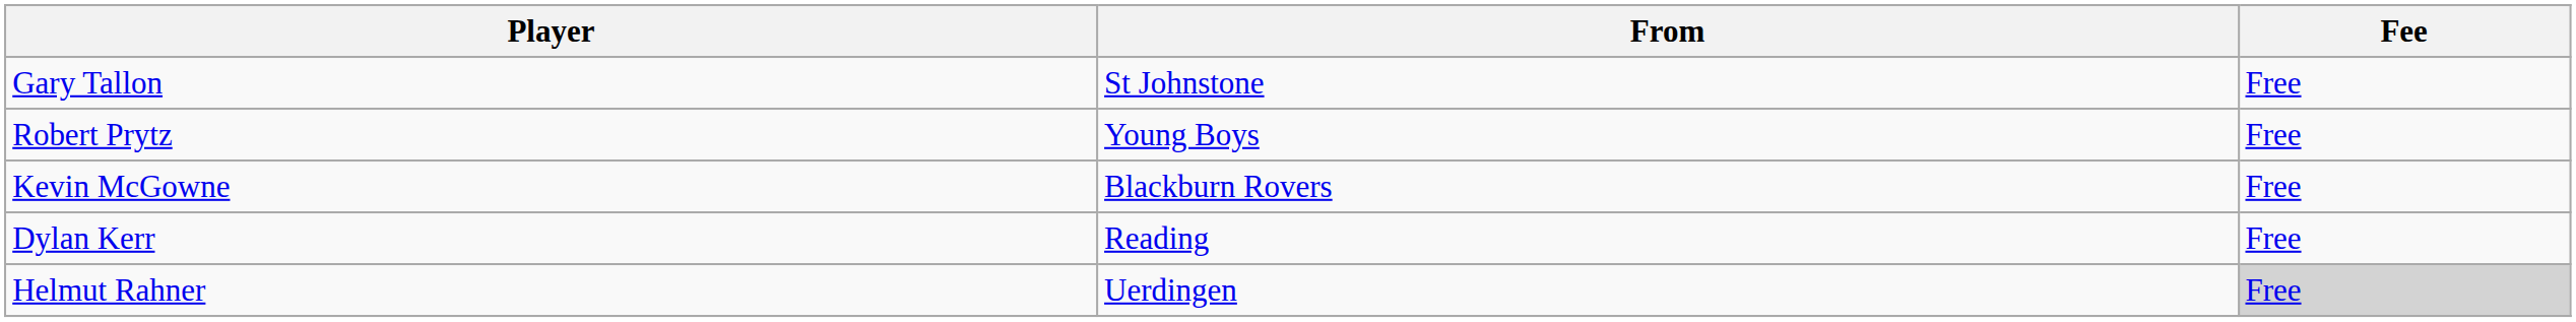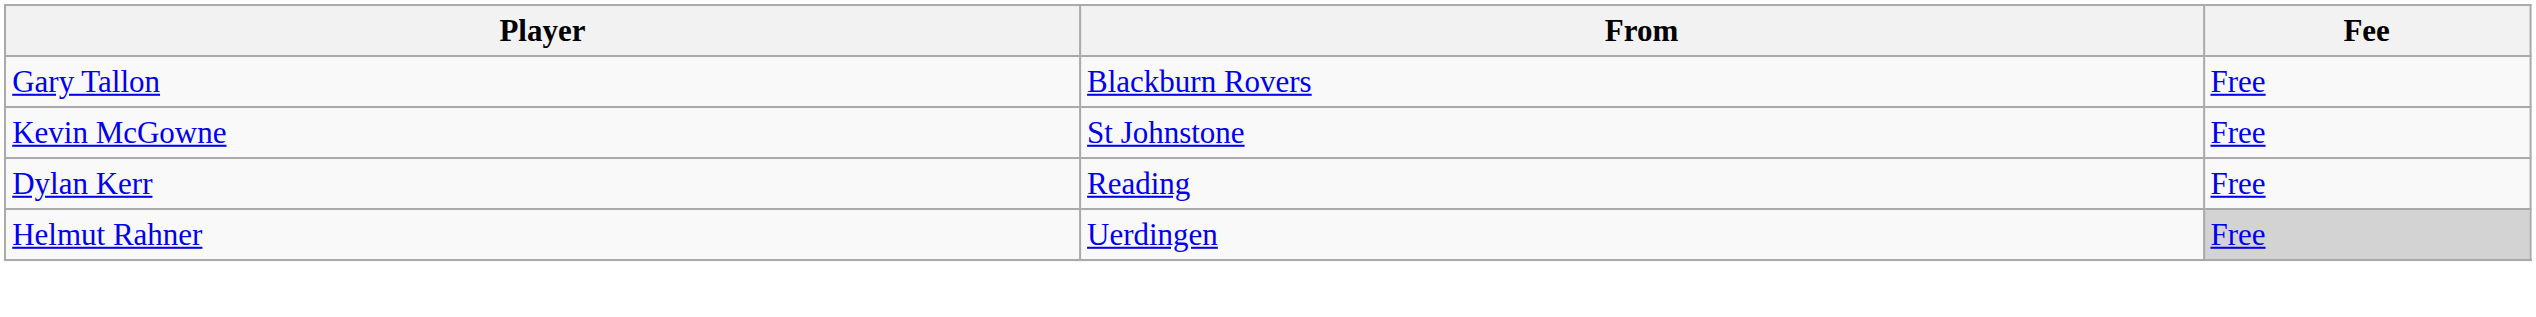 <table class="wikitable" style="text-align:center; font-size:95%;width:98%; text-align:left">
 <tr>
 <th>Player</th>
 <th>From</th>
 <th>Fee</th>
 </tr>
 <tr>
 <td> <a href='#'>Gary Tallon</a></td>
-<td> <a href='#'>St Johnstone</a></td>
-<td><a href='#'>Free</a></td>
-</tr>
-<tr>
-<td> <a href='#'>Robert Prytz</a></td>
-<td> <a href='#'>Young Boys</a></td>
+<td> <a href='#'>Blackburn Rovers</a></td>
 <td><a href='#'>Free</a></td>
 </tr>
 <tr>
 <td> <a href='#'>Kevin McGowne</a></td>
-<td> <a href='#'>Blackburn Rovers</a></td>
+<td> <a href='#'>St Johnstone</a></td>
 <td><a href='#'>Free</a></td>
 </tr>
 <tr>
 <td> <a href='#'>Dylan Kerr</a></td>
 <td> <a href='#'>Reading</a></td>
 <td><a href='#'>Free</a></td>
 </tr>
 <tr>
 <td> <a href='#'>Helmut Rahner</a></td>
 <td> <a href='#'>Uerdingen</a></td>
 <td style="background: lightgrey;"><a href='#'>Free</a></td>
 </tr>
 <tr>
 </tr>
 </table>
